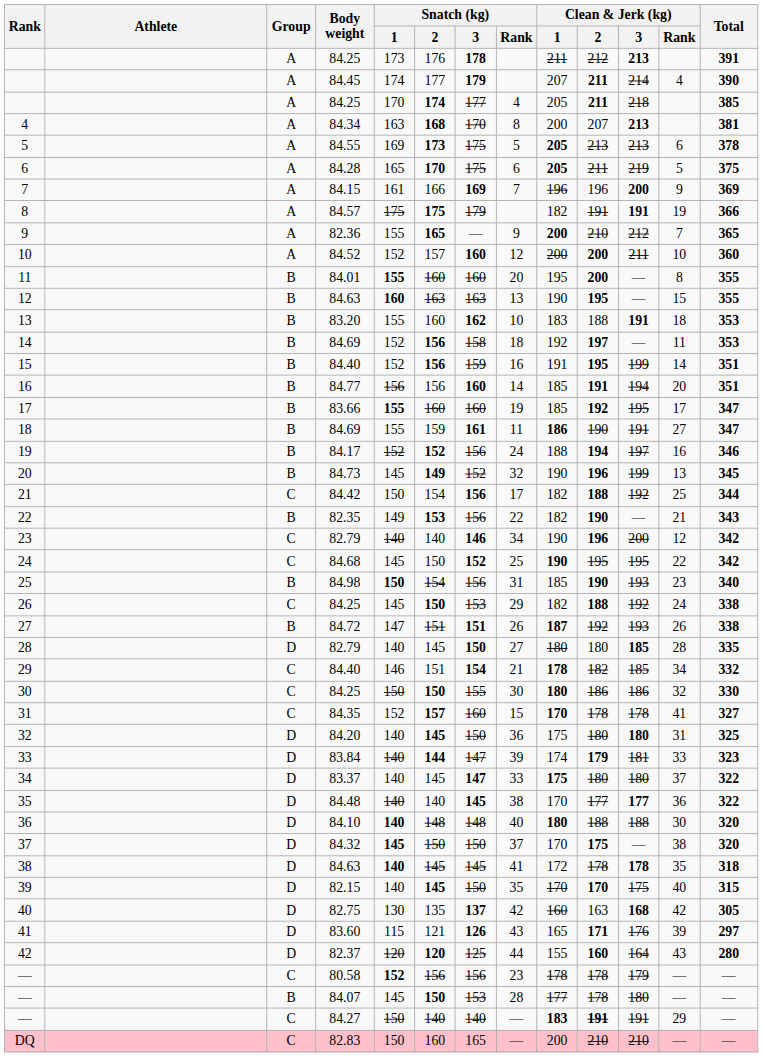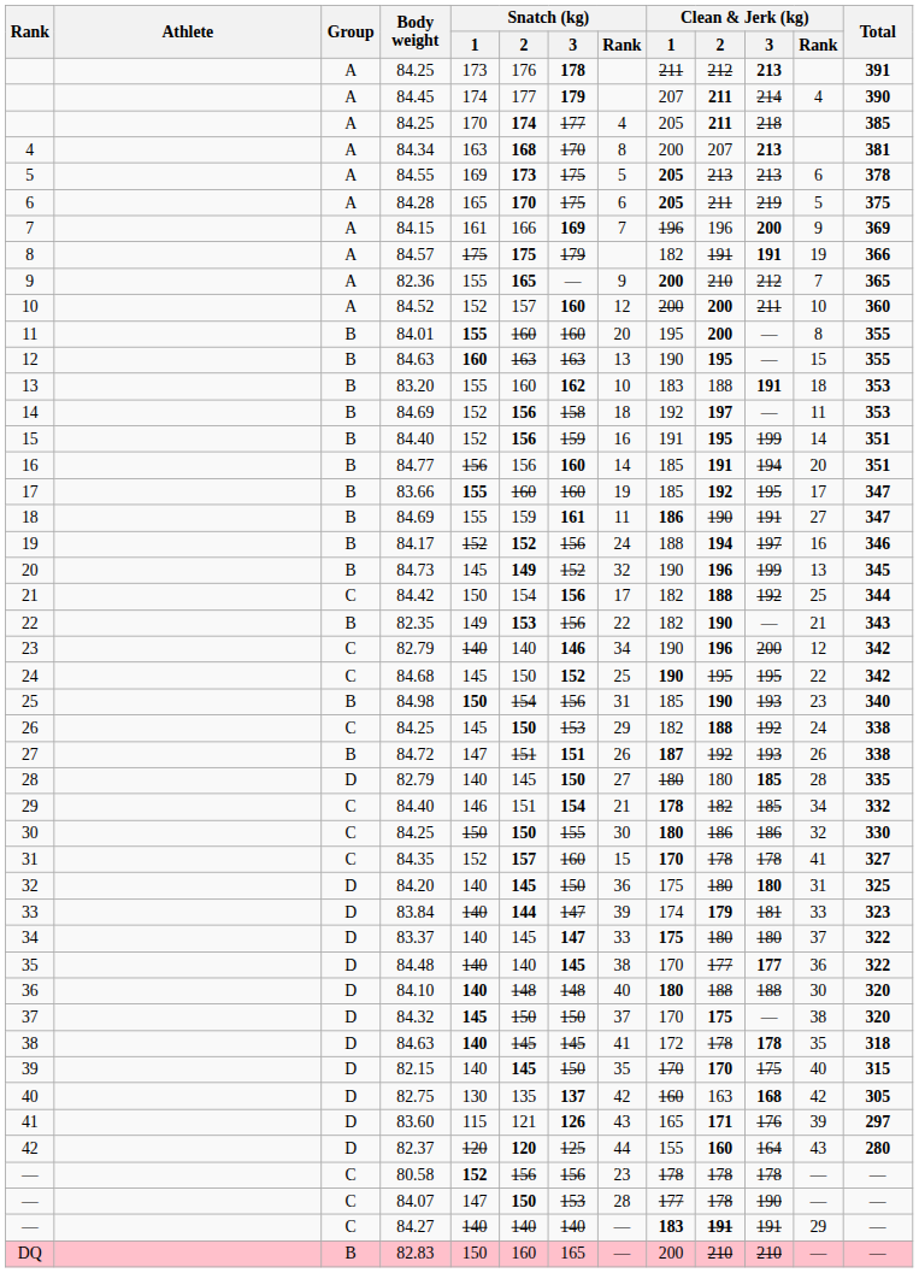 <table class = "wikitable" style="text-align:center;">
 <tr>
 <th rowspan=2 width=40>Rank</th>
 <th rowspan=2 width=250>Athlete</th>
 <th rowspan=2 width=50>Group</th>
 <th rowspan=2 width=60>Body weight</th>
 <th colspan=4>Snatch (kg)</th>
 <th colspan=4>Clean & Jerk (kg)</th>
 <th rowspan=2 width=60>Total</th>
 </tr>
 <tr>
 <th width=40>1</th>
 <th width=40>2</th>
 <th width=40>3</th>
 <th width=40>Rank</th>
 <th width=40>1</th>
 <th width=40>2</th>
 <th width=40>3</th>
 <th width=40>Rank</th>
 </tr>
 <tr>
 <td></td>
 <td align=left></td>
 <td>A</td>
 <td>84.25</td>
 <td>173</td>
 <td>176</td>
 <td><strong>178</strong></td>
 <td></td>
 <td><s>211</s></td>
 <td><s>212</s></td>
 <td><strong>213</strong></td>
 <td></td>
 <td><strong>391</strong></td>
 </tr>
 <tr>
 <td></td>
 <td align=left></td>
 <td>A</td>
 <td>84.45</td>
 <td>174</td>
 <td>177</td>
 <td><strong>179</strong></td>
 <td></td>
 <td>207</td>
 <td><strong>211</strong></td>
 <td><s>214</s></td>
 <td>4</td>
 <td><strong>390</strong></td>
 </tr>
 <tr>
 <td></td>
 <td align=left></td>
 <td>A</td>
 <td>84.25</td>
 <td>170</td>
 <td><strong>174</strong></td>
 <td><s>177</s></td>
 <td>4</td>
 <td>205</td>
 <td><strong>211</strong></td>
 <td><s>218</s></td>
 <td></td>
 <td><strong>385</strong></td>
 </tr>
 <tr>
 <td>4</td>
 <td align=left></td>
 <td>A</td>
 <td>84.34</td>
 <td>163</td>
 <td><strong>168</strong></td>
 <td><s>170</s></td>
 <td>8</td>
 <td>200</td>
 <td>207</td>
 <td><strong>213</strong></td>
 <td></td>
 <td><strong>381</strong></td>
 </tr>
 <tr>
 <td>5</td>
 <td align=left></td>
 <td>A</td>
 <td>84.55</td>
 <td>169</td>
 <td><strong>173</strong></td>
 <td><s>175</s></td>
 <td>5</td>
 <td><strong>205</strong></td>
 <td><s>213</s></td>
 <td><s>213</s></td>
 <td>6</td>
 <td><strong>378</strong></td>
 </tr>
 <tr>
 <td>6</td>
 <td align=left></td>
 <td>A</td>
 <td>84.28</td>
 <td>165</td>
 <td><strong>170</strong></td>
 <td><s>175</s></td>
 <td>6</td>
 <td><strong>205</strong></td>
 <td><s>211</s></td>
 <td><s>219</s></td>
 <td>5</td>
 <td><strong>375</strong></td>
 </tr>
 <tr>
 <td>7</td>
 <td align=left></td>
 <td>A</td>
 <td>84.15</td>
 <td>161</td>
 <td>166</td>
 <td><strong>169</strong></td>
 <td>7</td>
 <td><s>196</s></td>
 <td>196</td>
 <td><strong>200</strong></td>
 <td>9</td>
 <td><strong>369</strong></td>
 </tr>
 <tr>
 <td>8</td>
 <td align=left></td>
 <td>A</td>
 <td>84.57</td>
 <td><s>175</s></td>
 <td><strong>175</strong></td>
 <td><s>179</s></td>
 <td></td>
 <td>182</td>
 <td><s>191</s></td>
 <td><strong>191</strong></td>
 <td>19</td>
 <td><strong>366</strong></td>
 </tr>
 <tr>
 <td>9</td>
 <td align=left></td>
 <td>A</td>
 <td>82.36</td>
 <td>155</td>
 <td><strong>165</strong></td>
 <td>—</td>
 <td>9</td>
 <td><strong>200</strong></td>
 <td><s>210</s></td>
 <td><s>212</s></td>
 <td>7</td>
 <td><strong>365</strong></td>
 </tr>
 <tr>
 <td>10</td>
 <td align=left></td>
 <td>A</td>
 <td>84.52</td>
 <td>152</td>
 <td>157</td>
 <td><strong>160</strong></td>
 <td>12</td>
 <td><s>200</s></td>
 <td><strong>200</strong></td>
 <td><s>211</s></td>
 <td>10</td>
 <td><strong>360</strong></td>
 </tr>
 <tr>
 <td>11</td>
 <td align=left></td>
 <td>B</td>
 <td>84.01</td>
 <td><strong>155</strong></td>
 <td><s>160</s></td>
 <td><s>160</s></td>
 <td>20</td>
 <td>195</td>
 <td><strong>200</strong></td>
 <td>—</td>
 <td>8</td>
 <td><strong>355</strong></td>
 </tr>
 <tr>
 <td>12</td>
 <td align=left></td>
 <td>B</td>
 <td>84.63</td>
 <td><strong>160</strong></td>
 <td><s>163</s></td>
 <td><s>163</s></td>
 <td>13</td>
 <td>190</td>
 <td><strong>195</strong></td>
 <td>—</td>
 <td>15</td>
 <td><strong>355</strong></td>
 </tr>
 <tr>
 <td>13</td>
 <td align=left></td>
 <td>B</td>
 <td>83.20</td>
 <td>155</td>
 <td>160</td>
 <td><strong>162</strong></td>
 <td>10</td>
 <td>183</td>
 <td>188</td>
 <td><strong>191</strong></td>
 <td>18</td>
 <td><strong>353</strong></td>
 </tr>
 <tr>
 <td>14</td>
 <td align=left></td>
 <td>B</td>
 <td>84.69</td>
 <td>152</td>
 <td><strong>156</strong></td>
 <td><s>158</s></td>
 <td>18</td>
 <td>192</td>
 <td><strong>197</strong></td>
 <td>—</td>
 <td>11</td>
 <td><strong>353</strong></td>
 </tr>
 <tr>
 <td>15</td>
 <td align=left></td>
 <td>B</td>
 <td>84.40</td>
 <td>152</td>
 <td><strong>156</strong></td>
 <td><s>159</s></td>
 <td>16</td>
 <td>191</td>
 <td><strong>195</strong></td>
 <td><s>199</s></td>
 <td>14</td>
 <td><strong>351</strong></td>
 </tr>
 <tr>
 <td>16</td>
 <td align=left></td>
 <td>B</td>
 <td>84.77</td>
 <td><s>156</s></td>
 <td>156</td>
 <td><strong>160</strong></td>
 <td>14</td>
 <td>185</td>
 <td><strong>191</strong></td>
 <td><s>194</s></td>
 <td>20</td>
 <td><strong>351</strong></td>
 </tr>
 <tr>
 <td>17</td>
 <td align=left></td>
 <td>B</td>
 <td>83.66</td>
 <td><strong>155</strong></td>
 <td><s>160</s></td>
 <td><s>160</s></td>
 <td>19</td>
 <td>185</td>
 <td><strong>192</strong></td>
 <td><s>195</s></td>
 <td>17</td>
 <td><strong>347</strong></td>
 </tr>
 <tr>
 <td>18</td>
 <td align=left></td>
 <td>B</td>
 <td>84.69</td>
 <td>155</td>
 <td>159</td>
 <td><strong>161</strong></td>
 <td>11</td>
 <td><strong>186</strong></td>
 <td><s>190</s></td>
 <td><s>191</s></td>
 <td>27</td>
 <td><strong>347</strong></td>
 </tr>
 <tr>
 <td>19</td>
 <td align=left></td>
 <td>B</td>
 <td>84.17</td>
 <td><s>152</s></td>
 <td><strong>152</strong></td>
 <td><s>156</s></td>
 <td>24</td>
 <td>188</td>
 <td><strong>194</strong></td>
 <td><s>197</s></td>
 <td>16</td>
 <td><strong>346</strong></td>
 </tr>
 <tr>
 <td>20</td>
 <td align=left></td>
 <td>B</td>
 <td>84.73</td>
 <td>145</td>
 <td><strong>149</strong></td>
 <td><s>152</s></td>
 <td>32</td>
 <td>190</td>
 <td><strong>196</strong></td>
 <td><s>199</s></td>
 <td>13</td>
 <td><strong>345</strong></td>
 </tr>
 <tr>
 <td>21</td>
 <td align=left></td>
 <td>C</td>
 <td>84.42</td>
 <td>150</td>
 <td>154</td>
 <td><strong>156</strong></td>
 <td>17</td>
 <td>182</td>
 <td><strong>188</strong></td>
 <td><s>192</s></td>
 <td>25</td>
 <td><strong>344</strong></td>
 </tr>
 <tr>
 <td>22</td>
 <td align=left></td>
 <td>B</td>
 <td>82.35</td>
 <td>149</td>
 <td><strong>153</strong></td>
 <td><s>156</s></td>
 <td>22</td>
 <td>182</td>
 <td><strong>190</strong></td>
 <td>—</td>
 <td>21</td>
 <td><strong>343</strong></td>
 </tr>
 <tr>
 <td>23</td>
 <td align=left></td>
 <td>C</td>
 <td>82.79</td>
 <td><s>140</s></td>
 <td>140</td>
 <td><strong>146</strong></td>
 <td>34</td>
 <td>190</td>
 <td><strong>196</strong></td>
 <td><s>200</s></td>
 <td>12</td>
 <td><strong>342</strong></td>
 </tr>
 <tr>
 <td>24</td>
 <td align=left></td>
 <td>C</td>
 <td>84.68</td>
 <td>145</td>
 <td>150</td>
 <td><strong>152</strong></td>
 <td>25</td>
 <td><strong>190</strong></td>
 <td><s>195</s></td>
 <td><s>195</s></td>
 <td>22</td>
 <td><strong>342</strong></td>
 </tr>
 <tr>
 <td>25</td>
 <td align=left></td>
 <td>B</td>
 <td>84.98</td>
 <td><strong>150</strong></td>
 <td><s>154</s></td>
 <td><s>156</s></td>
 <td>31</td>
 <td>185</td>
 <td><strong>190</strong></td>
 <td><s>193</s></td>
 <td>23</td>
 <td><strong>340</strong></td>
 </tr>
 <tr>
 <td>26</td>
 <td align=left></td>
 <td>C</td>
 <td>84.25</td>
 <td>145</td>
 <td><strong>150</strong></td>
 <td><s>153</s></td>
 <td>29</td>
 <td>182</td>
 <td><strong>188</strong></td>
 <td><s>192</s></td>
 <td>24</td>
 <td><strong>338</strong></td>
 </tr>
 <tr>
 <td>27</td>
 <td align=left></td>
 <td>B</td>
 <td>84.72</td>
 <td>147</td>
 <td><s>151</s></td>
 <td><strong>151</strong></td>
 <td>26</td>
 <td><strong>187</strong></td>
 <td><s>192</s></td>
 <td><s>193</s></td>
 <td>26</td>
 <td><strong>338</strong></td>
 </tr>
 <tr>
 <td>28</td>
 <td align=left></td>
 <td>D</td>
 <td>82.79</td>
 <td>140</td>
 <td>145</td>
 <td><strong>150</strong></td>
 <td>27</td>
 <td><s>180</s></td>
 <td>180</td>
 <td><strong>185</strong></td>
 <td>28</td>
 <td><strong>335</strong></td>
 </tr>
 <tr>
 <td>29</td>
 <td align=left></td>
 <td>C</td>
 <td>84.40</td>
 <td>146</td>
 <td>151</td>
 <td><strong>154</strong></td>
 <td>21</td>
 <td><strong>178</strong></td>
 <td><s>182</s></td>
 <td><s>185</s></td>
 <td>34</td>
 <td><strong>332</strong></td>
 </tr>
 <tr>
 <td>30</td>
 <td align=left></td>
 <td>C</td>
 <td>84.25</td>
 <td><s>150</s></td>
 <td><strong>150</strong></td>
 <td><s>155</s></td>
 <td>30</td>
 <td><strong>180</strong></td>
 <td><s>186</s></td>
 <td><s>186</s></td>
 <td>32</td>
 <td><strong>330</strong></td>
 </tr>
 <tr>
 <td>31</td>
 <td align=left></td>
 <td>C</td>
 <td>84.35</td>
 <td>152</td>
 <td><strong>157</strong></td>
 <td><s>160</s></td>
 <td>15</td>
 <td><strong>170</strong></td>
 <td><s>178</s></td>
 <td><s>178</s></td>
 <td>41</td>
 <td><strong>327</strong></td>
 </tr>
 <tr>
 <td>32</td>
 <td align=left></td>
 <td>D</td>
 <td>84.20</td>
 <td>140</td>
 <td><strong>145</strong></td>
 <td><s>150</s></td>
 <td>36</td>
 <td>175</td>
 <td><s>180</s></td>
 <td><strong>180</strong></td>
 <td>31</td>
 <td><strong>325</strong></td>
 </tr>
 <tr>
 <td>33</td>
 <td align=left></td>
 <td>D</td>
 <td>83.84</td>
 <td><s>140</s></td>
 <td><strong>144</strong></td>
 <td><s>147</s></td>
 <td>39</td>
 <td>174</td>
 <td><strong>179</strong></td>
 <td><s>181</s></td>
 <td>33</td>
 <td><strong>323</strong></td>
 </tr>
 <tr>
 <td>34</td>
 <td align=left></td>
 <td>D</td>
 <td>83.37</td>
 <td>140</td>
 <td>145</td>
 <td><strong>147</strong></td>
 <td>33</td>
 <td><strong>175</strong></td>
 <td><s>180</s></td>
 <td><s>180</s></td>
 <td>37</td>
 <td><strong>322</strong></td>
 </tr>
 <tr>
 <td>35</td>
 <td align=left></td>
 <td>D</td>
 <td>84.48</td>
 <td><s>140</s></td>
 <td>140</td>
 <td><strong>145</strong></td>
 <td>38</td>
 <td>170</td>
 <td><s>177</s></td>
 <td><strong>177</strong></td>
 <td>36</td>
 <td><strong>322</strong></td>
 </tr>
 <tr>
 <td>36</td>
 <td align=left></td>
 <td>D</td>
 <td>84.10</td>
 <td><strong>140</strong></td>
 <td><s>148</s></td>
 <td><s>148</s></td>
 <td>40</td>
 <td><strong>180</strong></td>
 <td><s>188</s></td>
 <td><s>188</s></td>
 <td>30</td>
 <td><strong>320</strong></td>
 </tr>
 <tr>
 <td>37</td>
 <td align=left></td>
 <td>D</td>
 <td>84.32</td>
 <td><strong>145</strong></td>
 <td><s>150</s></td>
 <td><s>150</s></td>
 <td>37</td>
 <td>170</td>
 <td><strong>175</strong></td>
 <td>—</td>
 <td>38</td>
 <td><strong>320</strong></td>
 </tr>
 <tr>
 <td>38</td>
 <td align=left></td>
 <td>D</td>
 <td>84.63</td>
 <td><strong>140</strong></td>
 <td><s>145</s></td>
 <td><s>145</s></td>
 <td>41</td>
 <td>172</td>
 <td><s>178</s></td>
 <td><strong>178</strong></td>
 <td>35</td>
 <td><strong>318</strong></td>
 </tr>
 <tr>
 <td>39</td>
 <td align=left></td>
 <td>D</td>
 <td>82.15</td>
 <td>140</td>
 <td><strong>145</strong></td>
 <td><s>150</s></td>
 <td>35</td>
 <td><s>170</s></td>
 <td><strong>170</strong></td>
 <td><s>175</s></td>
 <td>40</td>
 <td><strong>315</strong></td>
 </tr>
 <tr>
 <td>40</td>
 <td align=left></td>
 <td>D</td>
 <td>82.75</td>
 <td>130</td>
 <td>135</td>
 <td><strong>137</strong></td>
 <td>42</td>
 <td><s>160</s></td>
 <td>163</td>
 <td><strong>168</strong></td>
 <td>42</td>
 <td><strong>305</strong></td>
 </tr>
 <tr>
 <td>41</td>
 <td align=left></td>
 <td>D</td>
 <td>83.60</td>
 <td>115</td>
 <td>121</td>
 <td><strong>126</strong></td>
 <td>43</td>
 <td>165</td>
 <td><strong>171</strong></td>
 <td><s>176</s></td>
 <td>39</td>
 <td><strong>297</strong></td>
 </tr>
 <tr>
 <td>42</td>
 <td align=left></td>
 <td>D</td>
 <td>82.37</td>
 <td><s>120</s></td>
 <td><strong>120</strong></td>
 <td><s>125</s></td>
 <td>44</td>
 <td>155</td>
 <td><strong>160</strong></td>
 <td><s>164</s></td>
 <td>43</td>
 <td><strong>280</strong></td>
 </tr>
 <tr>
 <td>—</td>
 <td align=left></td>
 <td>C</td>
 <td>80.58</td>
 <td><strong>152</strong></td>
 <td><s>156</s></td>
 <td><s>156</s></td>
 <td>23</td>
 <td><s>178</s></td>
 <td><s>178</s></td>
-<td><s>179</s></td>
+<td><s>178</s></td>
 <td>—</td>
 <td>—</td>
 </tr>
 <tr>
 <td>—</td>
 <td align=left></td>
-<td>B</td>
+<td>C</td>
 <td>84.07</td>
-<td>145</td>
+<td>147</td>
 <td><strong>150</strong></td>
 <td><s>153</s></td>
 <td>28</td>
 <td><s>177</s></td>
 <td><s>178</s></td>
-<td><s>180</s></td>
+<td><s>190</s></td>
 <td>—</td>
 <td>—</td>
 </tr>
 <tr>
 <td>—</td>
 <td align=left></td>
 <td>C</td>
 <td>84.27</td>
-<td><s>150</s></td>
+<td><s>140</s></td>
 <td><s>140</s></td>
 <td><s>140</s></td>
 <td>—</td>
 <td><strong>183</strong></td>
 <td><strong><s>191</s></strong></td>
 <td><s>191</s></td>
 <td>29</td>
 <td>—</td>
 </tr>
 <tr bgcolor=pink>
 <td>DQ</td>
 <td align=left></td>
-<td>C</td>
+<td>B</td>
 <td>82.83</td>
 <td>150</td>
 <td>160</td>
 <td>165</td>
 <td>—</td>
 <td>200</td>
 <td><s>210</s></td>
 <td><s>210</s></td>
 <td>—</td>
 <td>—</td>
 </tr>
 </table>
